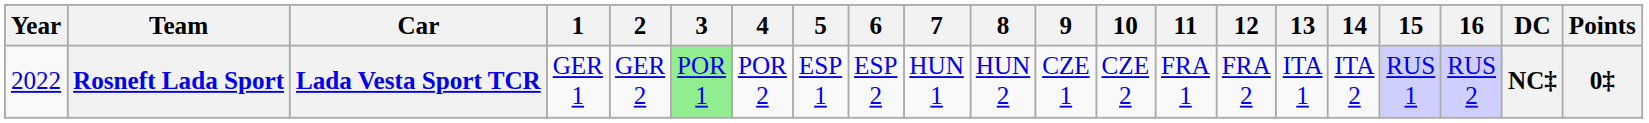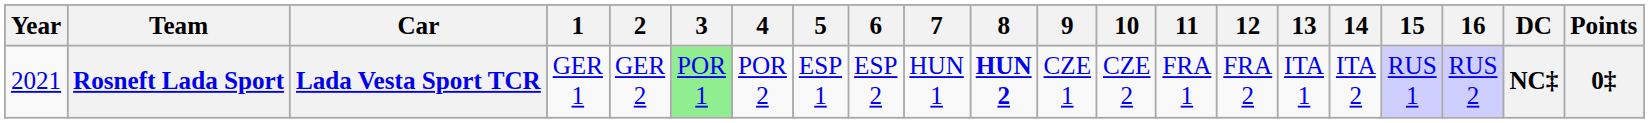 <table class="wikitable" style="text-align:center; font-size:85%">
 <tr>
 <th>Year</th>
 <th>Team</th>
 <th>Car</th>
 <th>1</th>
 <th>2</th>
 <th>3</th>
 <th>4</th>
 <th>5</th>
 <th>6</th>
 <th>7</th>
 <th>8</th>
 <th>9</th>
 <th>10</th>
 <th>11</th>
 <th>12</th>
 <th>13</th>
 <th>14</th>
 <th>15</th>
 <th>16</th>
 <th>DC</th>
 <th>Points</th>
 </tr>
 <tr>
-<td><a href='#'>2022</a></td>
+<td><a href='#'>2021</a></td>
 <th><a href='#'>Rosneft Lada Sport</a></th>
 <th><a href='#'>Lada Vesta Sport TCR</a></th>
 <td><a href='#'>GER<br>1</a></td>
 <td><a href='#'>GER<br>2</a></td>
 <td style="background: lightgreen;"><a href='#'>POR<br>1</a></td>
 <td><a href='#'>POR<br>2</a></td>
 <td><a href='#'>ESP<br>1</a></td>
 <td><a href='#'>ESP<br>2</a></td>
 <td><a href='#'>HUN<br>1</a></td>
-<td><a href='#'>HUN<br>2</a></td>
+<td><strong><a href='#'>HUN<br>2</a></strong></td>
 <td><a href='#'>CZE<br>1</a></td>
 <td><a href='#'>CZE<br>2</a></td>
 <td><a href='#'>FRA<br>1</a></td>
 <td><a href='#'>FRA<br>2</a></td>
 <td><a href='#'>ITA<br>1</a></td>
 <td><a href='#'>ITA<br>2</a></td>
 <td style="background:#CFCFFF;"><a href='#'>RUS<br>1</a><br></td>
 <td style="background:#CFCFFF;"><a href='#'>RUS<br>2</a><br></td>
 <th>NC‡</th>
 <th>0‡</th>
 </tr>
 </table>
